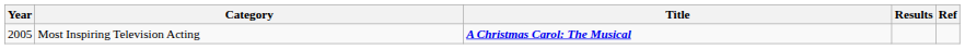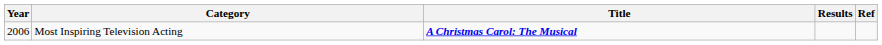 <table class="wikitable">
 <tr>
 <th scope="col" style="width:1em;">Year</th>
 <th scope="col" style="width:35em;">Category</th>
 <th scope="col" style="width:35em;">Title</th>
 <th scope="col" style="width:1em;">Results</th>
 <th scope="col" style="width:1em;">Ref</th>
 </tr>
 <tr>
-<td>2005</td>
+<td>2006</td>
 <td>Most Inspiring Television Acting</td>
 <td><strong><em><a href='#'>A Christmas Carol: The Musical</a></em></strong></td>
 <td></td>
 <td></td>
 </tr>
 </table>
